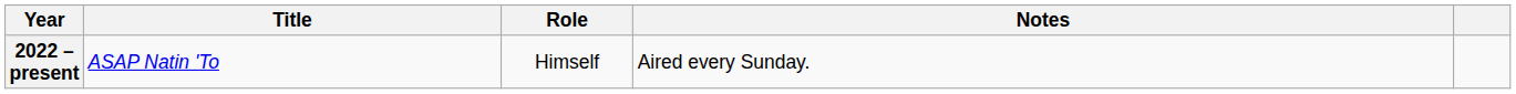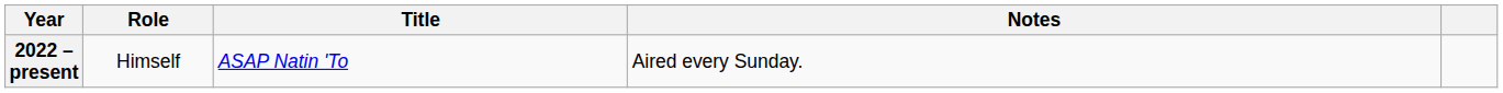 <table class="wikitable sortable plainrowheaders" style="text-align:left;">
 <tr>
 <th style="width:1em;" scope="col">Year</th>
+<th style="width:7em;" scope="col">Role</th>
 <th style="width:25em;" scope="col">Title</th>
-<th style="width:7em;" scope="col">Role</th>
 <th style="width:50em;" scope="col">Notes</th>
 <th style="width:3em;" scope="col"></th>
 </tr>
 <tr>
 <th style="text-align:center" scope="row"><strong>2022 – present</strong></th>
+<td style="text-align:center;" rowspan="1">Himself</td>
 <td><em><a href='#'>ASAP Natin 'To</a></em></td>
-<td style="text-align:center;" rowspan="1">Himself</td>
 <td>Aired every Sunday.</td>
 <td style="text-align:center"></td>
 </tr>
 </table>
